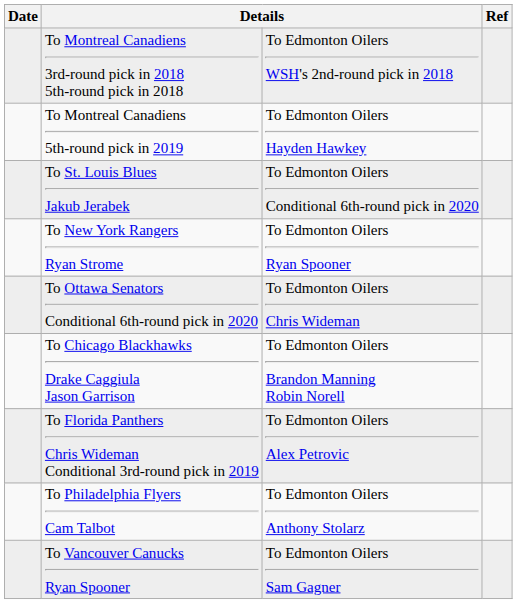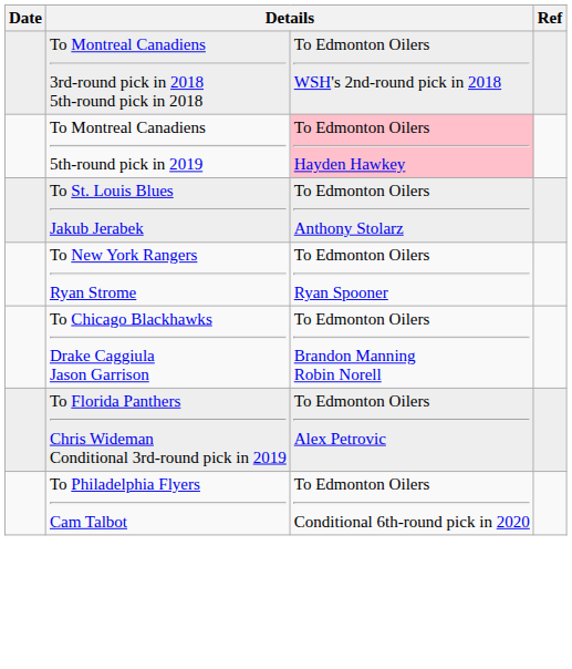 <table class="wikitable">
 <tr>
 <th>Date</th>
 <th colspan="2">Details</th>
 <th>Ref</th>
 </tr>
 <tr style="background:#eee;">
 <td></td>
 <td valign="top">To <a href='#'>Montreal Canadiens</a><hr>3rd-round pick in <a href='#'>2018</a><br>5th-round pick in 2018</td>
 <td valign="top">To Edmonton Oilers<hr><a href='#'>WSH</a>'s 2nd-round pick in <a href='#'>2018</a></td>
 <td></td>
 </tr>
 <tr>
 <td></td>
 <td valign="top">To Montreal Canadiens<hr>5th-round pick in <a href='#'>2019</a></td>
-<td valign="top">To Edmonton Oilers<hr><a href='#'>Hayden Hawkey</a></td>
+<td valign="top" style="background: pink;">To Edmonton Oilers<hr><a href='#'>Hayden Hawkey</a></td>
 <td></td>
 </tr>
 <tr style="background:#eee;">
 <td></td>
 <td valign="top">To <a href='#'>St. Louis Blues</a><hr><a href='#'>Jakub Jerabek</a></td>
-<td valign="top">To Edmonton Oilers<hr>Conditional 6th-round pick in <a href='#'>2020</a></td>
+<td valign="top">To Edmonton Oilers<hr><a href='#'>Anthony Stolarz</a></td>
 <td></td>
 </tr>
 <tr>
 <td></td>
 <td valign="top">To <a href='#'>New York Rangers</a><hr><a href='#'>Ryan Strome</a></td>
 <td valign="top">To Edmonton Oilers<hr><a href='#'>Ryan Spooner</a></td>
-<td></td>
-</tr>
-<tr style="background:#eee;">
-<td></td>
-<td valign="top">To <a href='#'>Ottawa Senators</a><hr>Conditional 6th-round pick in <a href='#'>2020</a></td>
-<td valign="top">To Edmonton Oilers<hr><a href='#'>Chris Wideman</a></td>
 <td></td>
 </tr>
 <tr>
 <td></td>
 <td valign="top">To <a href='#'>Chicago Blackhawks</a><hr><a href='#'>Drake Caggiula</a><br><a href='#'>Jason Garrison</a></td>
 <td valign="top">To Edmonton Oilers<hr><a href='#'>Brandon Manning</a><br><a href='#'>Robin Norell</a></td>
 <td></td>
 </tr>
 <tr style="background:#eee;">
 <td></td>
 <td valign="top">To <a href='#'>Florida Panthers</a><hr><a href='#'>Chris Wideman</a><br>Conditional 3rd-round pick in <a href='#'>2019</a></td>
 <td valign="top">To Edmonton Oilers<hr><a href='#'>Alex Petrovic</a></td>
 <td></td>
 </tr>
 <tr>
 <td></td>
 <td valign="top">To <a href='#'>Philadelphia Flyers</a><hr><a href='#'>Cam Talbot</a></td>
-<td valign="top">To Edmonton Oilers<hr><a href='#'>Anthony Stolarz</a></td>
-<td></td>
-</tr>
-<tr style="background:#eee;">
-<td></td>
-<td valign="top">To <a href='#'>Vancouver Canucks</a><hr><a href='#'>Ryan Spooner</a></td>
-<td valign="top">To Edmonton Oilers<hr><a href='#'>Sam Gagner</a></td>
+<td valign="top">To Edmonton Oilers<hr>Conditional 6th-round pick in <a href='#'>2020</a></td>
 <td></td>
 </tr>
 </table>
